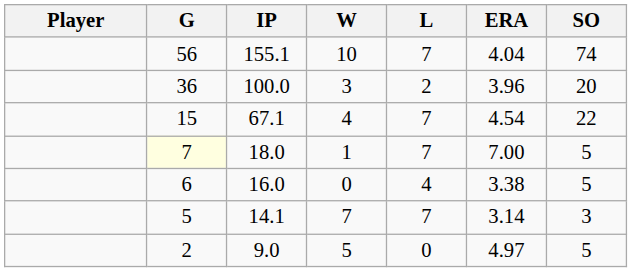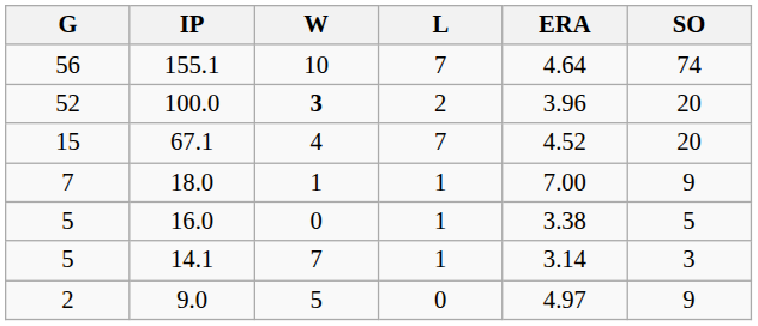 <table class="wikitable sortable">
 <tr>
-<th bgcolor="#DDDDFF" width="16%">Player</th>
 <th bgcolor="#DDDDFF" width="9%">G</th>
 <th bgcolor="#DDDDFF" width="9%">IP</th>
 <th bgcolor="#DDDDFF" width="9%">W</th>
 <th bgcolor="#DDDDFF" width="9%">L</th>
 <th bgcolor="#DDDDFF" width="9%">ERA</th>
 <th bgcolor="#DDDDFF" width="9%">SO</th>
 </tr>
 <tr align="center">
-<td></td>
 <td>56</td>
 <td>155.1</td>
 <td>10</td>
 <td>7</td>
-<td>4.04</td>
+<td>4.64</td>
 <td>74</td>
 </tr>
 <tr align="center">
-<td></td>
-<td>36</td>
+<td>52</td>
 <td>100.0</td>
-<td>3</td>
+<td><strong>3</strong></td>
 <td>2</td>
 <td>3.96</td>
 <td>20</td>
 </tr>
 <tr align="center">
-<td></td>
 <td>15</td>
 <td>67.1</td>
 <td>4</td>
 <td>7</td>
-<td>4.54</td>
-<td>22</td>
+<td>4.52</td>
+<td>20</td>
 </tr>
 <tr align="center">
-<td></td>
-<td style="background: lightyellow;">7</td>
+<td>7</td>
 <td>18.0</td>
 <td>1</td>
-<td>7</td>
+<td>1</td>
 <td>7.00</td>
-<td>5</td>
+<td>9</td>
 </tr>
 <tr align="center">
-<td></td>
-<td>6</td>
+<td>5</td>
 <td>16.0</td>
 <td>0</td>
-<td>4</td>
+<td>1</td>
 <td>3.38</td>
 <td>5</td>
 </tr>
 <tr align="center">
-<td></td>
 <td>5</td>
 <td>14.1</td>
 <td>7</td>
-<td>7</td>
+<td>1</td>
 <td>3.14</td>
 <td>3</td>
 </tr>
 <tr align="center">
-<td></td>
 <td>2</td>
 <td>9.0</td>
 <td>5</td>
 <td>0</td>
 <td>4.97</td>
-<td>5</td>
+<td>9</td>
 </tr>
 </table>
